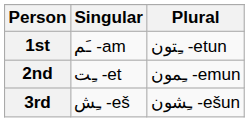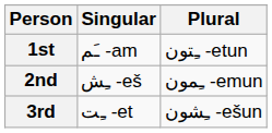 <table class="wikitable">
 <tr>
 </tr>
 <tr>
 <th>Person</th>
 <th>Singular</th>
 <th>Plural</th>
 </tr>
 <tr>
 <th>1st</th>
 <td>ـَم -am</td>
 <td>ـِتون -etun</td>
 </tr>
 <tr>
 <th>2nd</th>
-<td>ـِت -et</td>
+<td>ـِش -eš</td>
 <td>ـِمون -emun</td>
 </tr>
 <tr>
 <th>3rd</th>
-<td>ـِش -eš</td>
+<td>ـِت -et</td>
 <td>ـِشون -ešun</td>
 </tr>
 </table>
